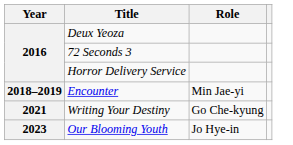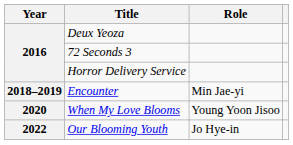 <table class="wikitable plainrowheaders sortable">
 <tr>
 <th scope="col">Year</th>
 <th scope="col">Title</th>
 <th scope="col">Role</th>
 <th scope="col" class="unsortable"></th>
 </tr>
 <tr>
 <th scope="row" rowspan=3>2016</th>
 <td><em>Deux Yeoza</em></td>
 <td></td>
 <td></td>
 </tr>
 <tr>
 <td><em>72 Seconds 3</em></td>
 <td></td>
 <td></td>
 </tr>
 <tr>
 <td><em>Horror Delivery Service</em></td>
 <td></td>
 <td></td>
 </tr>
 <tr>
 <th scope="row">2018–2019</th>
 <td><em><a href='#'>Encounter</a></em></td>
 <td>Min Jae-yi</td>
 <td style="text-align:center"></td>
 </tr>
 <tr>
-<th scope="row">2021</th>
-<td><em>Writing Your Destiny</em></td>
-<td>Go Che-kyung</td>
+<th scope="row">2020</th>
+<td><em><a href='#'>When My Love Blooms</a></em></td>
+<td>Young Yoon Jisoo</td>
 <td style="text-align:center"></td>
 </tr>
 <tr>
-<th scope="row">2023</th>
+<th scope="row">2022</th>
 <td><em><a href='#'>Our Blooming Youth</a></em></td>
 <td>Jo Hye-in</td>
 <td style="text-align:center"></td>
 </tr>
 </table>
